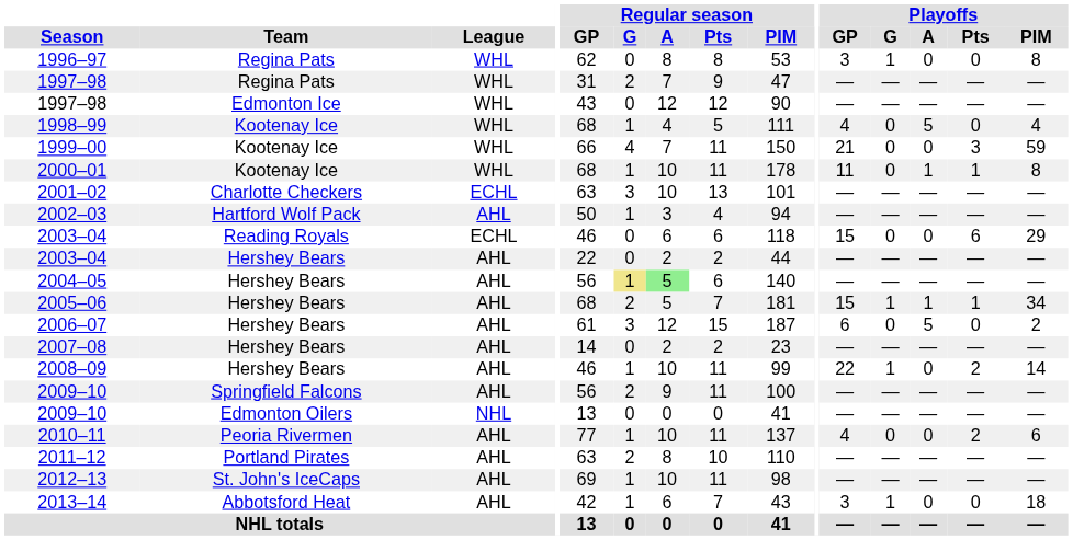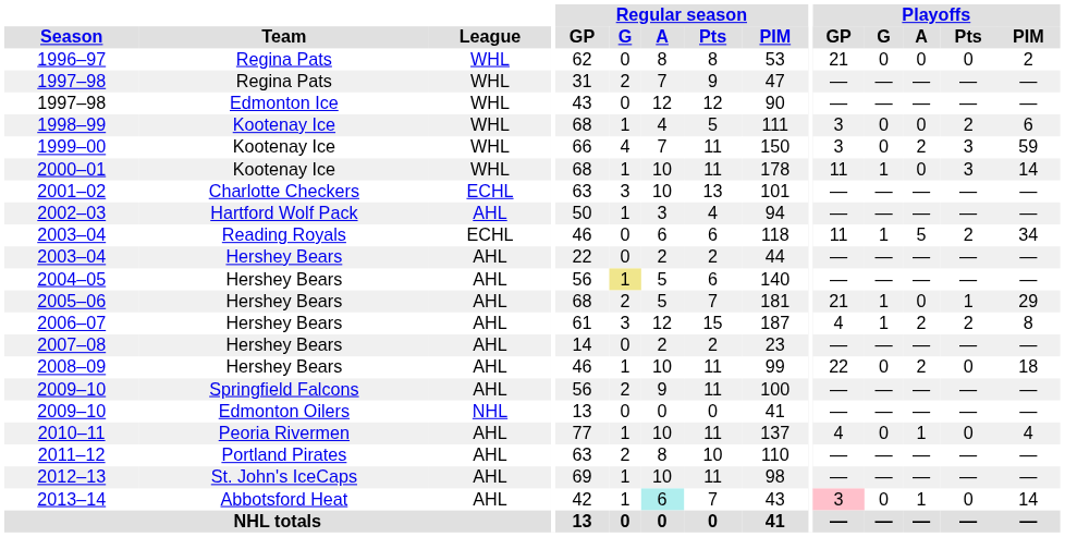 <table border="0" cellpadding="1" cellspacing="0" style="text-align:center; width:60em">
 <tr bgcolor="#e0e0e0">
 <th colspan="3" bgcolor="#ffffff"></th>
 <th rowspan="99" bgcolor="#ffffff"></th>
 <th colspan="5"><a href='#'>Regular season</a></th>
 <th rowspan="99" bgcolor="#ffffff"></th>
 <th colspan="5"><a href='#'>Playoffs</a></th>
 </tr>
 <tr bgcolor="#e0e0e0">
 <th><a href='#'>Season</a></th>
 <th>Team</th>
 <th>League</th>
 <th>GP</th>
 <th><a href='#'>G</a></th>
 <th><a href='#'>A</a></th>
 <th><a href='#'>Pts</a></th>
 <th><a href='#'>PIM</a></th>
 <th>GP</th>
 <th>G</th>
 <th>A</th>
 <th>Pts</th>
 <th>PIM</th>
 </tr>
 <tr ALIGN="center">
 <td><a href='#'>1996–97</a></td>
 <td><a href='#'>Regina Pats</a></td>
 <td><a href='#'>WHL</a></td>
 <td>62</td>
 <td>0</td>
 <td>8</td>
 <td>8</td>
 <td>53</td>
-<td>3</td>
-<td>1</td>
+<td>21</td>
 <td>0</td>
 <td>0</td>
-<td>8</td>
+<td>0</td>
+<td>2</td>
 </tr>
 <tr ALIGN="center" bgcolor="#f0f0f0">
 <td><a href='#'>1997–98</a></td>
 <td>Regina Pats</td>
 <td>WHL</td>
 <td>31</td>
 <td>2</td>
 <td>7</td>
 <td>9</td>
 <td>47</td>
 <td>—</td>
 <td>—</td>
 <td>—</td>
 <td>—</td>
 <td>—</td>
 </tr>
 <tr ALIGN="center">
 <td>1997–98</td>
 <td><a href='#'>Edmonton Ice</a></td>
 <td>WHL</td>
 <td>43</td>
 <td>0</td>
 <td>12</td>
 <td>12</td>
 <td>90</td>
 <td>—</td>
 <td>—</td>
 <td>—</td>
 <td>—</td>
 <td>—</td>
 </tr>
 <tr ALIGN="center" bgcolor="#f0f0f0">
 <td><a href='#'>1998–99</a></td>
 <td><a href='#'>Kootenay Ice</a></td>
 <td>WHL</td>
 <td>68</td>
 <td>1</td>
 <td>4</td>
 <td>5</td>
 <td>111</td>
-<td>4</td>
+<td>3</td>
 <td>0</td>
-<td>5</td>
 <td>0</td>
-<td>4</td>
+<td>2</td>
+<td>6</td>
 </tr>
 <tr ALIGN="center">
 <td><a href='#'>1999–00</a></td>
 <td>Kootenay Ice</td>
 <td>WHL</td>
 <td>66</td>
 <td>4</td>
 <td>7</td>
 <td>11</td>
 <td>150</td>
-<td>21</td>
+<td>3</td>
 <td>0</td>
-<td>0</td>
+<td>2</td>
 <td>3</td>
 <td>59</td>
 </tr>
 <tr ALIGN="center" bgcolor="#f0f0f0">
 <td><a href='#'>2000–01</a></td>
 <td>Kootenay Ice</td>
 <td>WHL</td>
 <td>68</td>
 <td>1</td>
 <td>10</td>
 <td>11</td>
 <td>178</td>
 <td>11</td>
+<td>1</td>
 <td>0</td>
-<td>1</td>
-<td>1</td>
-<td>8</td>
+<td>3</td>
+<td>14</td>
 </tr>
 <tr ALIGN="center">
 <td><a href='#'>2001–02</a></td>
 <td><a href='#'>Charlotte Checkers</a></td>
 <td><a href='#'>ECHL</a></td>
 <td>63</td>
 <td>3</td>
 <td>10</td>
 <td>13</td>
 <td>101</td>
 <td>—</td>
 <td>—</td>
 <td>—</td>
 <td>—</td>
 <td>—</td>
 </tr>
 <tr ALIGN="center" bgcolor="#f0f0f0">
 <td><a href='#'>2002–03</a></td>
 <td><a href='#'>Hartford Wolf Pack</a></td>
 <td><a href='#'>AHL</a></td>
 <td>50</td>
 <td>1</td>
 <td>3</td>
 <td>4</td>
 <td>94</td>
 <td>—</td>
 <td>—</td>
 <td>—</td>
 <td>—</td>
 <td>—</td>
 </tr>
 <tr ALIGN="center">
 <td><a href='#'>2003–04</a></td>
 <td><a href='#'>Reading Royals</a></td>
 <td>ECHL</td>
 <td>46</td>
 <td>0</td>
 <td>6</td>
 <td>6</td>
 <td>118</td>
-<td>15</td>
-<td>0</td>
-<td>0</td>
-<td>6</td>
-<td>29</td>
+<td>11</td>
+<td>1</td>
+<td>5</td>
+<td>2</td>
+<td>34</td>
 </tr>
 <tr ALIGN="center" bgcolor="#f0f0f0">
 <td><a href='#'>2003–04</a></td>
 <td><a href='#'>Hershey Bears</a></td>
 <td>AHL</td>
 <td>22</td>
 <td>0</td>
 <td>2</td>
 <td>2</td>
 <td>44</td>
 <td>—</td>
 <td>—</td>
 <td>—</td>
 <td>—</td>
 <td>—</td>
 </tr>
 <tr ALIGN="center">
 <td><a href='#'>2004–05</a></td>
 <td>Hershey Bears</td>
 <td>AHL</td>
 <td>56</td>
 <td style="background: khaki;">1</td>
-<td style="background: lightgreen;">5</td>
+<td>5</td>
 <td>6</td>
 <td>140</td>
 <td>—</td>
 <td>—</td>
 <td>—</td>
 <td>—</td>
 <td>—</td>
 </tr>
 <tr ALIGN="center" bgcolor="#f0f0f0">
 <td><a href='#'>2005–06</a></td>
 <td>Hershey Bears</td>
 <td>AHL</td>
 <td>68</td>
 <td>2</td>
 <td>5</td>
 <td>7</td>
 <td>181</td>
-<td>15</td>
+<td>21</td>
 <td>1</td>
+<td>0</td>
 <td>1</td>
-<td>1</td>
-<td>34</td>
+<td>29</td>
 </tr>
 <tr ALIGN="center">
 <td><a href='#'>2006–07</a></td>
 <td>Hershey Bears</td>
 <td>AHL</td>
 <td>61</td>
 <td>3</td>
 <td>12</td>
 <td>15</td>
 <td>187</td>
-<td>6</td>
-<td>0</td>
-<td>5</td>
-<td>0</td>
+<td>4</td>
+<td>1</td>
 <td>2</td>
+<td>2</td>
+<td>8</td>
 </tr>
 <tr ALIGN="center" bgcolor="#f0f0f0">
 <td><a href='#'>2007–08</a></td>
 <td>Hershey Bears</td>
 <td>AHL</td>
 <td>14</td>
 <td>0</td>
 <td>2</td>
 <td>2</td>
 <td>23</td>
 <td>—</td>
 <td>—</td>
 <td>—</td>
 <td>—</td>
 <td>—</td>
 </tr>
 <tr ALIGN="center">
 <td><a href='#'>2008–09</a></td>
 <td>Hershey Bears</td>
 <td>AHL</td>
 <td>46</td>
 <td>1</td>
 <td>10</td>
 <td>11</td>
 <td>99</td>
 <td>22</td>
-<td>1</td>
 <td>0</td>
 <td>2</td>
-<td>14</td>
+<td>0</td>
+<td>18</td>
 </tr>
 <tr ALIGN="center" bgcolor="#f0f0f0">
 <td><a href='#'>2009–10</a></td>
 <td><a href='#'>Springfield Falcons</a></td>
 <td>AHL</td>
 <td>56</td>
 <td>2</td>
 <td>9</td>
 <td>11</td>
 <td>100</td>
 <td>—</td>
 <td>—</td>
 <td>—</td>
 <td>—</td>
 <td>—</td>
 </tr>
 <tr ALIGN="center">
 <td><a href='#'>2009–10</a></td>
 <td><a href='#'>Edmonton Oilers</a></td>
 <td><a href='#'>NHL</a></td>
 <td>13</td>
 <td>0</td>
 <td>0</td>
 <td>0</td>
 <td>41</td>
 <td>—</td>
 <td>—</td>
 <td>—</td>
 <td>—</td>
 <td>—</td>
 </tr>
 <tr ALIGN="center" bgcolor="#f0f0f0">
 <td><a href='#'>2010–11</a></td>
 <td><a href='#'>Peoria Rivermen</a></td>
 <td>AHL</td>
 <td>77</td>
 <td>1</td>
 <td>10</td>
 <td>11</td>
 <td>137</td>
 <td>4</td>
 <td>0</td>
+<td>1</td>
 <td>0</td>
-<td>2</td>
-<td>6</td>
+<td>4</td>
 </tr>
 <tr ALIGN="center">
 <td><a href='#'>2011–12</a></td>
 <td><a href='#'>Portland Pirates</a></td>
 <td>AHL</td>
 <td>63</td>
 <td>2</td>
 <td>8</td>
 <td>10</td>
 <td>110</td>
 <td>—</td>
 <td>—</td>
 <td>—</td>
 <td>—</td>
 <td>—</td>
 </tr>
 <tr ALIGN="center" bgcolor="#f0f0f0">
 <td><a href='#'>2012–13</a></td>
 <td><a href='#'>St. John's IceCaps</a></td>
 <td>AHL</td>
 <td>69</td>
 <td>1</td>
 <td>10</td>
 <td>11</td>
 <td>98</td>
 <td>—</td>
 <td>—</td>
 <td>—</td>
 <td>—</td>
 <td>—</td>
 </tr>
 <tr ALIGN="center">
 <td><a href='#'>2013–14</a></td>
 <td><a href='#'>Abbotsford Heat</a></td>
 <td>AHL</td>
 <td>42</td>
 <td>1</td>
-<td>6</td>
+<td style="background: paleturquoise;">6</td>
 <td>7</td>
 <td>43</td>
-<td>3</td>
+<td style="background: pink;">3</td>
+<td>0</td>
 <td>1</td>
 <td>0</td>
-<td>0</td>
-<td>18</td>
+<td>14</td>
 </tr>
 <tr bgcolor="#e0e0e0">
 <th colspan="3">NHL totals</th>
 <th>13</th>
 <th>0</th>
 <th>0</th>
 <th>0</th>
 <th>41</th>
 <th>—</th>
 <th>—</th>
 <th>—</th>
 <th>—</th>
 <th>—</th>
 </tr>
 </table>
